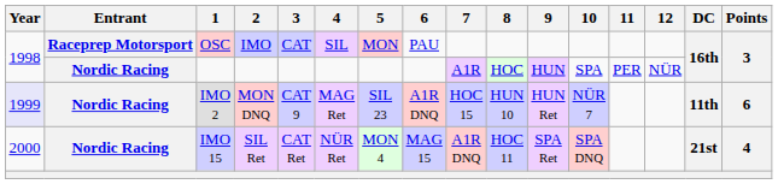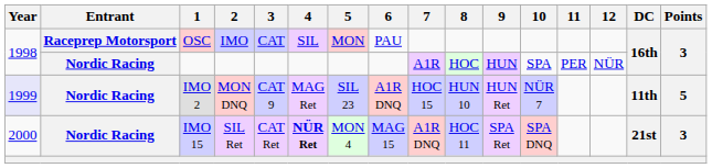 <table class="wikitable" style="text-align:center; font-size:90%">
 <tr>
 <th>Year</th>
 <th>Entrant</th>
 <th>1</th>
 <th>2</th>
 <th>3</th>
 <th>4</th>
 <th>5</th>
 <th>6</th>
 <th>7</th>
 <th>8</th>
 <th>9</th>
 <th>10</th>
 <th>11</th>
 <th>12</th>
 <th>DC</th>
 <th>Points</th>
 </tr>
 <tr>
 <td rowspan="2"><a href='#'>1998</a></td>
 <th><a href='#'>Raceprep Motorsport</a></th>
 <td style="background:#FFCFCF;"><a href='#'>OSC</a><br></td>
 <td style="background:#CFCFFF;"><a href='#'>IMO</a><br></td>
 <td style="background:#CFCFFF;"><a href='#'>CAT</a><br></td>
 <td style="background:#EFCFFF;"><a href='#'>SIL</a><br></td>
 <td style="background:#FFCFCF;"><a href='#'>MON</a><br></td>
 <td><a href='#'>PAU</a></td>
 <td></td>
 <td></td>
 <td></td>
 <td></td>
 <td></td>
 <td></td>
 <th rowspan="2">16th</th>
 <th rowspan="2">3</th>
 </tr>
 <tr>
 <th><a href='#'>Nordic Racing</a></th>
 <td></td>
 <td></td>
 <td></td>
 <td></td>
 <td></td>
 <td></td>
 <td style="background:#EFCFFF;"><a href='#'>A1R</a></td>
 <td style="background:#DFFFDF;"><a href='#'>HOC</a><br></td>
 <td style="background:#EFCFFF;"><a href='#'>HUN</a><br></td>
 <td><a href='#'>SPA</a></td>
 <td><a href='#'>PER</a></td>
 <td><a href='#'>NÜR</a></td>
 </tr>
 <tr>
 <td style="background: lavender;"><a href='#'>1999</a></td>
 <th><a href='#'>Nordic Racing</a></th>
 <td style="background:#DFDFDF;"><a href='#'>IMO</a><br><small>2</small></td>
 <td style="background:#FFCFCF;"><a href='#'>MON</a><br><small>DNQ</small></td>
 <td style="background:#CFCFFF;"><a href='#'>CAT</a><br><small>9</small></td>
 <td style="background:#EFCFFF;"><a href='#'>MAG</a><br><small>Ret</small></td>
 <td style="background:#CFCFFF;"><a href='#'>SIL</a><br><small>23</small></td>
 <td style="background:#FFCFCF;"><a href='#'>A1R</a><br><small>DNQ</small></td>
 <td style="background:#CFCFFF;"><a href='#'>HOC</a><br><small>15</small></td>
 <td style="background:#CFCFFF;"><a href='#'>HUN</a><br><small>10</small></td>
 <td style="background:#EFCFFF;"><a href='#'>HUN</a><br><small>Ret</small></td>
 <td style="background:#CFCFFF;"><a href='#'>NÜR</a><br><small>7</small></td>
 <td></td>
 <td></td>
 <th>11th</th>
-<th>6</th>
+<th>5</th>
 </tr>
 <tr>
 <td><a href='#'>2000</a></td>
 <th><a href='#'>Nordic Racing</a></th>
 <td style="background:#CFCFFF;"><a href='#'>IMO</a><br><small>15</small></td>
 <td style="background:#EFCFFF;"><a href='#'>SIL</a><br><small>Ret</small></td>
 <td style="background:#EFCFFF;"><a href='#'>CAT</a><br><small>Ret</small></td>
-<td style="background:#EFCFFF;"><a href='#'>NÜR</a><br><small>Ret</small></td>
+<td style="background:#EFCFFF;"><strong><a href='#'>NÜR</a><br><small>Ret</small></strong></td>
 <td style="background:#DFFFDF;"><a href='#'>MON</a><br><small>4</small></td>
 <td style="background:#CFCFFF;"><a href='#'>MAG</a><br><small>15</small></td>
 <td style="background:#FFCFCF;"><a href='#'>A1R</a><br><small>DNQ</small></td>
 <td style="background:#CFCFFF;"><a href='#'>HOC</a><br><small>11</small></td>
 <td style="background:#EFCFFF;"><a href='#'>SPA</a><br><small>Ret</small></td>
 <td style="background:#FFCFCF;"><a href='#'>SPA</a><br><small>DNQ</small></td>
 <td></td>
 <td></td>
 <th>21st</th>
-<th>4</th>
+<th>3</th>
 </tr>
 <tr>
 <th colspan="16"></th>
 </tr>
 </table>
